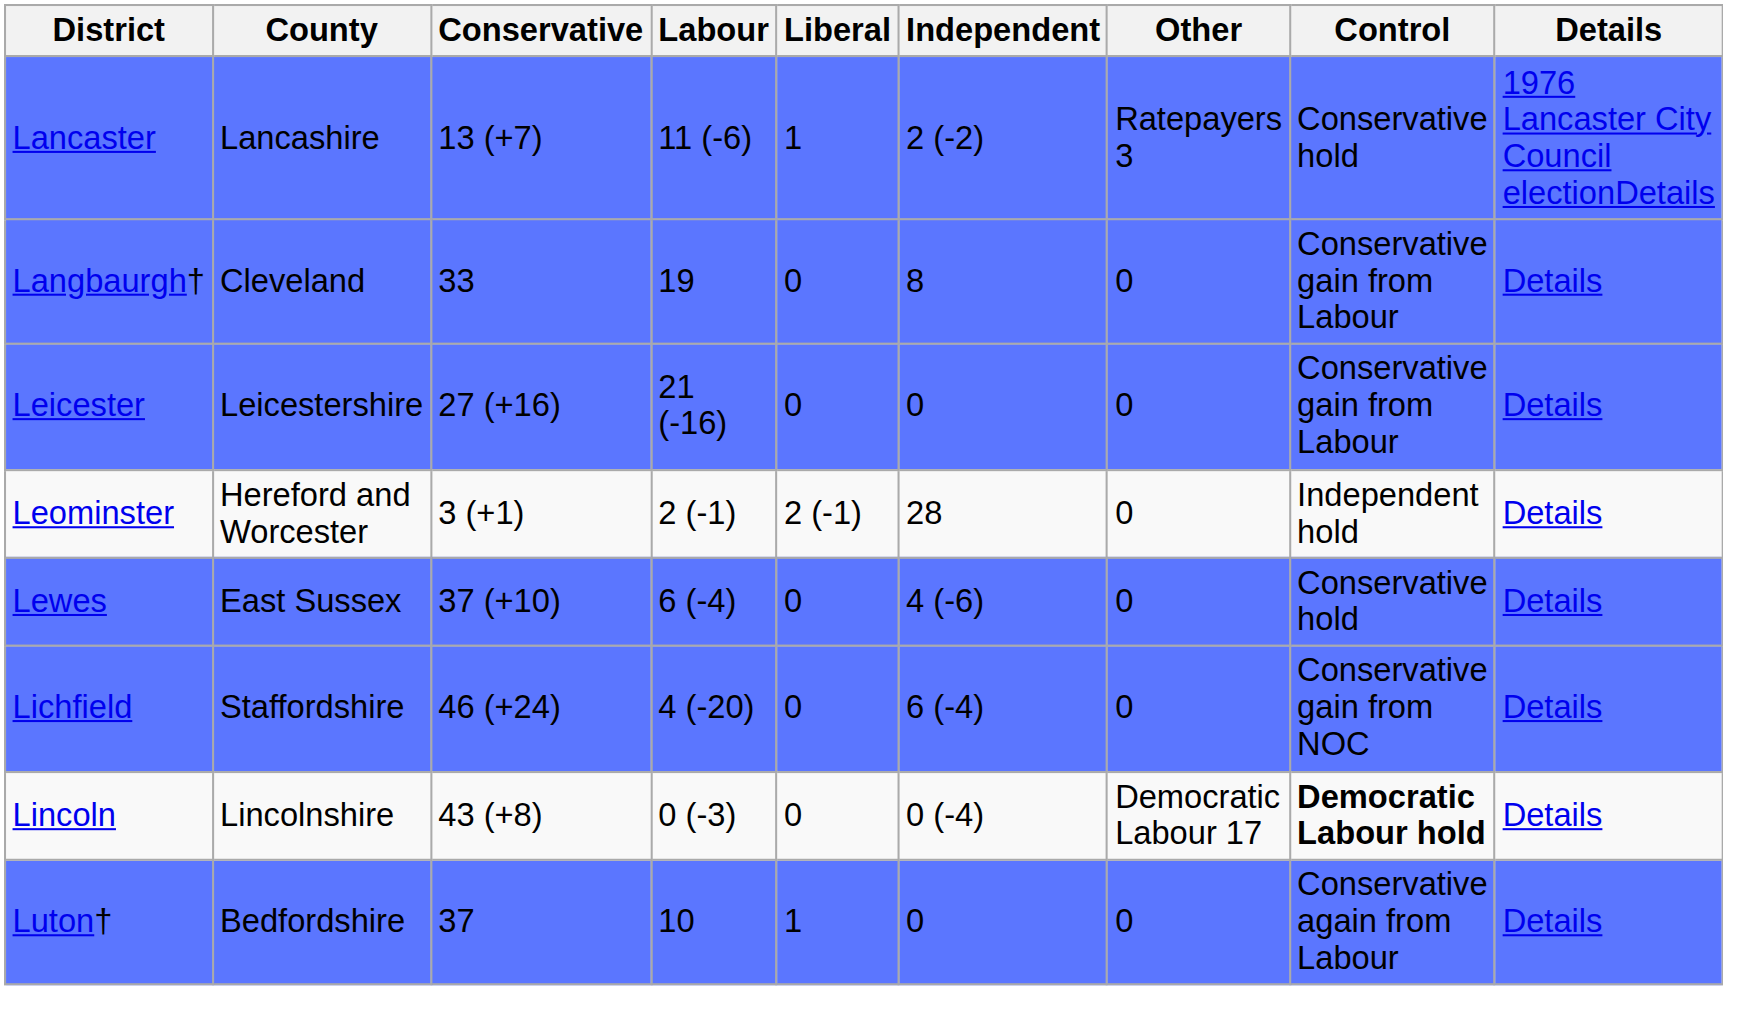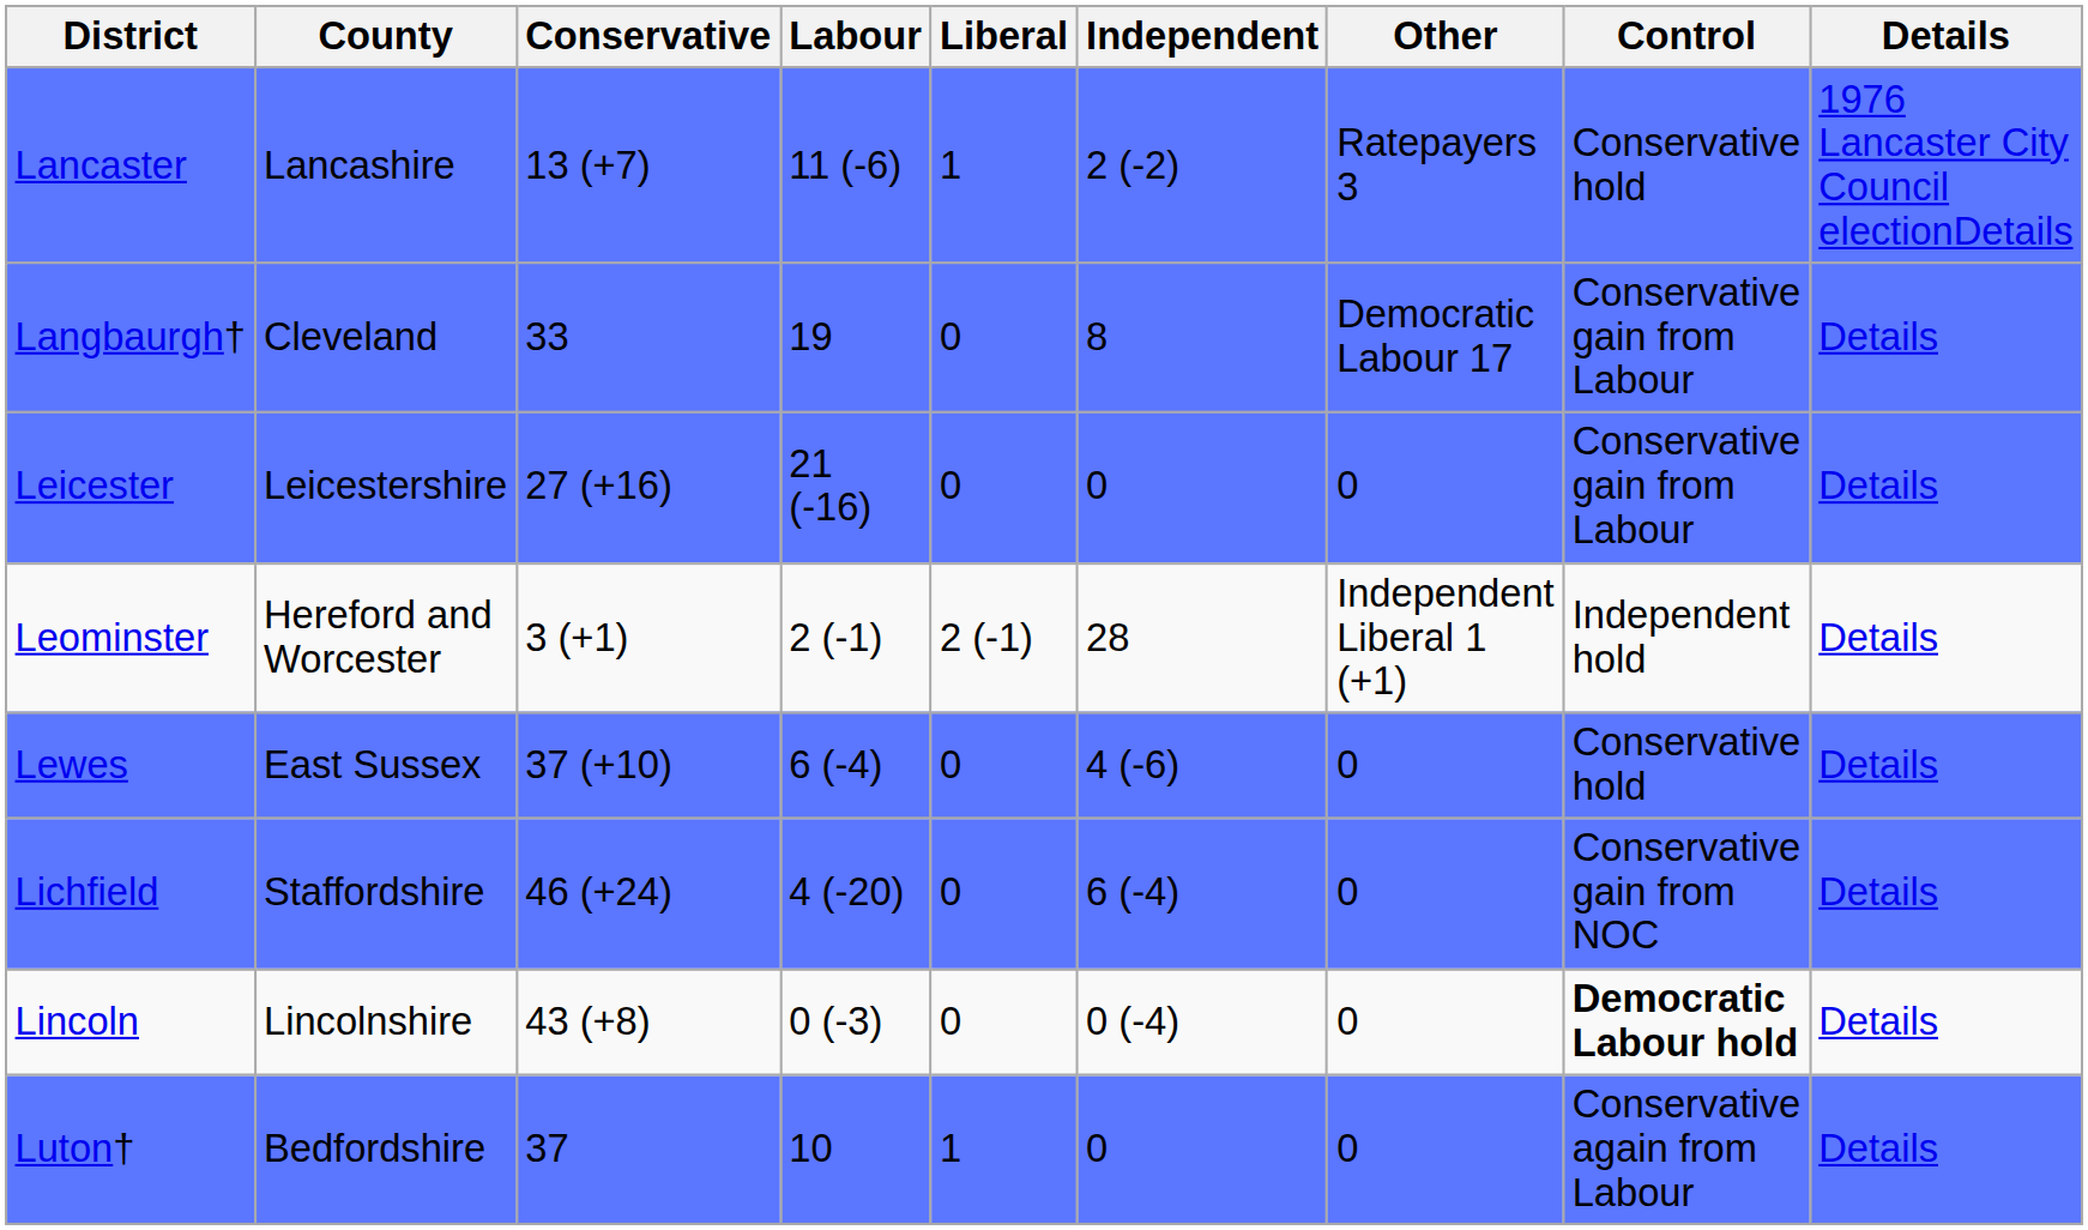 <table class="wikitable">
 <tr border=1 cellspacing=0 cellpadding=5>
 <th>District</th>
 <th>County</th>
 <th>Conservative</th>
 <th>Labour</th>
 <th>Liberal</th>
 <th>Independent</th>
 <th>Other</th>
 <th>Control</th>
 <th>Details</th>
 </tr>
 <tr bgcolor=5B76FF>
 <td><a href='#'>Lancaster</a></td>
 <td>Lancashire</td>
 <td>13 (+7)</td>
 <td>11 (-6)</td>
 <td>1</td>
 <td>2 (-2)</td>
 <td>Ratepayers 3</td>
 <td>Conservative hold</td>
 <td><a href='#'>1976 Lancaster City Council electionDetails</a></td>
 </tr>
 <tr bgcolor=5B76FF>
 <td><a href='#'>Langbaurgh</a>†</td>
 <td>Cleveland</td>
 <td>33</td>
 <td>19</td>
 <td>0</td>
 <td>8</td>
-<td>0</td>
+<td>Democratic Labour 17</td>
 <td>Conservative gain from Labour</td>
 <td><a href='#'>Details</a></td>
 </tr>
 <tr bgcolor=5B76FF>
 <td><a href='#'>Leicester</a></td>
 <td>Leicestershire</td>
 <td>27 (+16)</td>
 <td>21 (-16)</td>
 <td>0</td>
 <td>0</td>
 <td>0</td>
 <td>Conservative gain from Labour</td>
 <td><a href='#'>Details</a></td>
 </tr>
 <tr>
 <td><a href='#'>Leominster</a></td>
 <td>Hereford and Worcester</td>
 <td>3 (+1)</td>
 <td>2 (-1)</td>
 <td>2 (-1)</td>
 <td>28</td>
-<td>0</td>
+<td>Independent Liberal 1 (+1)</td>
 <td>Independent hold</td>
 <td><a href='#'>Details</a></td>
 </tr>
 <tr bgcolor=5B76FF>
 <td><a href='#'>Lewes</a></td>
 <td>East Sussex</td>
 <td>37 (+10)</td>
 <td>6 (-4)</td>
 <td>0</td>
 <td>4 (-6)</td>
 <td>0</td>
 <td>Conservative hold</td>
 <td><a href='#'>Details</a></td>
 </tr>
 <tr bgcolor=5B76FF>
 <td><a href='#'>Lichfield</a></td>
 <td>Staffordshire</td>
 <td>46 (+24)</td>
 <td>4 (-20)</td>
 <td>0</td>
 <td>6 (-4)</td>
 <td>0</td>
 <td>Conservative gain from NOC</td>
 <td><a href='#'>Details</a></td>
 </tr>
 <tr bgcolor=>
 <td><a href='#'>Lincoln</a></td>
 <td>Lincolnshire</td>
 <td>43 (+8)</td>
 <td>0 (-3)</td>
 <td>0</td>
 <td>0 (-4)</td>
-<td>Democratic Labour 17</td>
+<td>0</td>
 <td><strong>Democratic Labour hold</strong></td>
 <td><a href='#'>Details</a></td>
 </tr>
 <tr bgcolor=5B76FF>
 <td><a href='#'>Luton</a>†</td>
 <td>Bedfordshire</td>
 <td>37</td>
 <td>10</td>
 <td>1</td>
 <td>0</td>
 <td>0</td>
 <td>Conservative again from Labour</td>
 <td><a href='#'>Details</a></td>
 </tr>
 </table>
